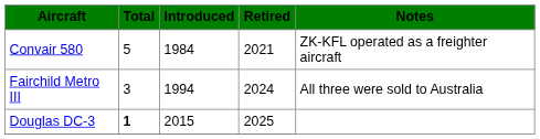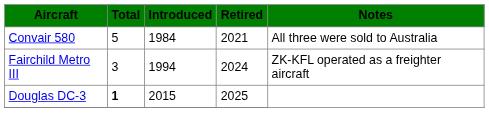 <table class="toccolours" border="1" cellpadding="5" style="border-collapse:collapse">
 <tr bgcolor=green>
 <th><span>Aircraft</span></th>
 <th><span>Total</span></th>
 <th><span>Introduced</span></th>
 <th><span>Retired</span></th>
 <th><span>Notes</span></th>
 </tr>
 <tr>
 <td><a href='#'>Convair 580</a></td>
 <td>5</td>
 <td>1984</td>
 <td>2021</td>
-<td>ZK-KFL operated as a freighter aircraft</td>
+<td>All three were sold to Australia</td>
 </tr>
 <tr>
 <td><a href='#'>Fairchild Metro III</a></td>
 <td>3</td>
 <td>1994</td>
 <td>2024</td>
-<td>All three were sold to Australia</td>
+<td>ZK-KFL operated as a freighter aircraft</td>
 </tr>
 <tr>
 <td><a href='#'>Douglas DC-3</a></td>
 <td><strong>1</strong></td>
 <td>2015</td>
 <td>2025</td>
 </tr>
 <tr>
 </tr>
 </table>
